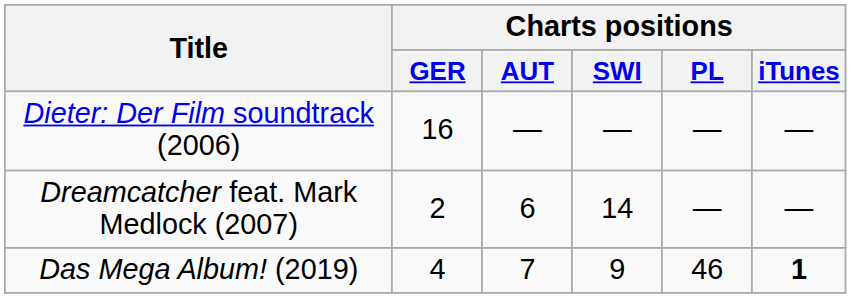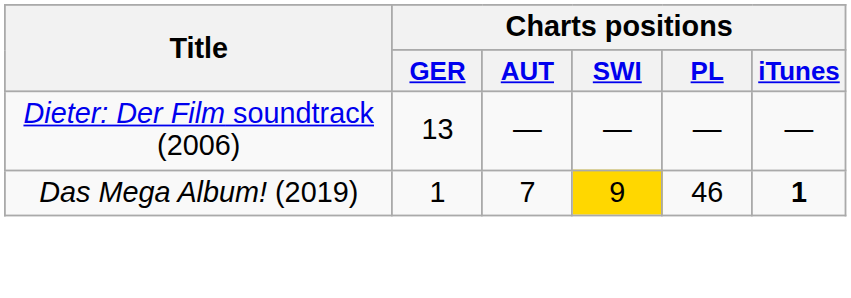 <table class="wikitable plainrowheaders" style="text-align:center;">
 <tr>
 <th scope="col" rowspan="2" style="width:13em;">Title</th>
 <th scope="col" colspan="5">Charts positions</th>
 </tr>
 <tr>
 <th scope="col" style="width:3em;font-size:90%;"><a href='#'>GER</a><br></th>
 <th scope="col" style="width:3em;font-size:90%;"><a href='#'>AUT</a><br></th>
 <th scope="col" style="width:3em;font-size:90%;"><a href='#'>SWI</a><br></th>
 <th scope="col" style="width:3em;font-size:90%;"><a href='#'>PL</a><br></th>
 <th scope="col" style="width:3em;font-size:90%;"><a href='#'>iTunes</a><br></th>
 </tr>
 <tr>
 <td><a href='#'><em>Dieter: Der Film</em> soundtrack</a> (2006)</td>
-<td>16</td>
+<td>13</td>
 <td>—</td>
 <td>—</td>
 <td>—</td>
 <td —>—</td>
 </tr>
 <tr>
-<td><em>Dreamcatcher</em> feat. Mark Medlock (2007)</td>
-<td>2</td>
-<td>6</td>
-<td>14</td>
-<td>—</td>
-<td —>—</td>
-</tr>
-<tr>
 <td><em>Das Mega Album!</em> (2019)</td>
-<td>4</td>
+<td>1</td>
 <td>7</td>
-<td>9</td>
+<td style="background: gold;">9</td>
 <td>46</td>
 <td><strong>1</strong></td>
 </tr>
 </table>
